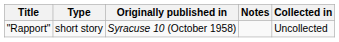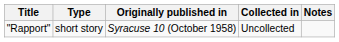 <table class="wikitable">
 <tr>
 <th>Title</th>
 <th>Type</th>
 <th>Originally published in</th>
+<th>Collected in</th>
 <th>Notes</th>
-<th>Collected in</th>
 </tr>
 <tr>
 <td>"Rapport"</td>
 <td>short story</td>
 <td><em>Syracuse 10</em> (October 1958)</td>
+<td>Uncollected</td>
 <td></td>
-<td>Uncollected</td>
 </tr>
 </table>
